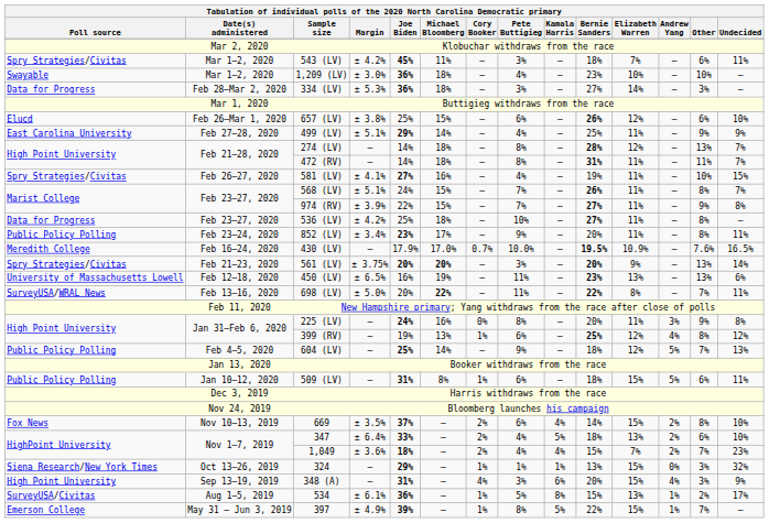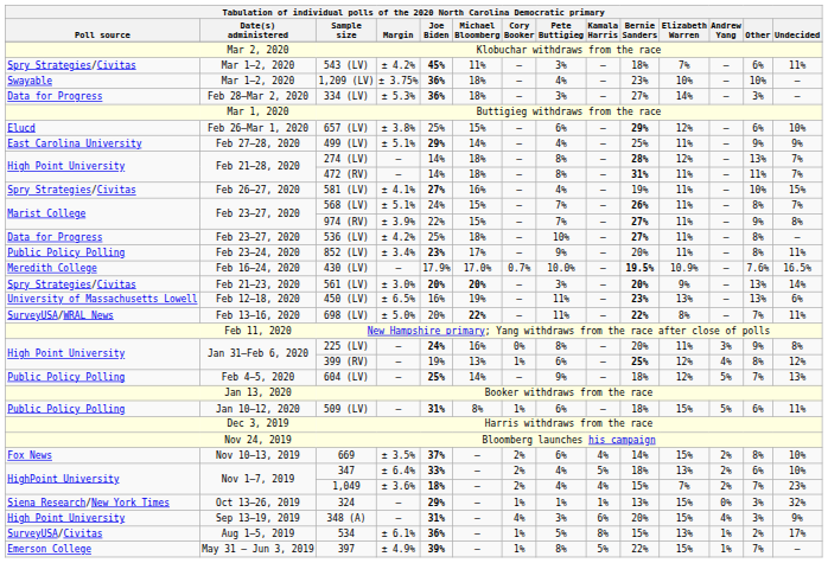 <table class="wikitable mw-collapsed mw-collapsible" style="font-size:90%;text-align:center;">
 <tr style="vertical-align:bottom; font-size:90%;">
 <th colspan="17">Tabulation of individual polls of the 2020 North Carolina Democratic primary</th>
 </tr>
 <tr valign=bottom style="font-size:90%;">
 <th>Poll source</th>
 <th>Date(s)<br>administered</th>
 <th>Sample<br>size</th>
 <th>Margin<br></th>
 <th>Joe<br>Biden</th>
 <th>Michael<br>Bloomberg</th>
 <th>Cory<br>Booker</th>
 <th>Pete<br>Buttigieg</th>
 <th>Kamala<br>Harris</th>
 <th>Bernie<br>Sanders</th>
 <th>Elizabeth<br>Warren</th>
 <th>Andrew<br>Yang</th>
 <th>Other</th>
 <th>Undecided</th>
 </tr>
 <tr>
 </tr>
 <tr style="background:lightyellow;">
 <td style="border-right-style:hidden;"></td>
 <td style="border-right-style:hidden;">Mar 2, 2020</td>
 <td colspan="13">Klobuchar withdraws from the race</td>
 </tr>
 <tr>
 <td style="text-align:left;"><a href='#'>Spry Strategies</a>/<a href='#'>Civitas</a></td>
 <td>Mar 1–2, 2020</td>
 <td>543 (LV)</td>
 <td>± 4.2%</td>
 <td><strong>45%</strong></td>
 <td>11%</td>
 <td>–</td>
 <td>3%</td>
 <td>–</td>
 <td>18%</td>
 <td>7%</td>
 <td>–</td>
 <td>6%</td>
 <td>11%</td>
 </tr>
 <tr>
 <td style="text-align:left;"><a href='#'>Swayable</a></td>
 <td>Mar 1–2, 2020</td>
 <td>1,209 (LV)</td>
-<td>± 3.0%</td>
+<td>± 3.75%</td>
 <td><strong>36%</strong></td>
 <td>18%</td>
 <td>–</td>
 <td>4%</td>
 <td>–</td>
 <td>23%</td>
 <td>10%</td>
 <td>–</td>
 <td>10%</td>
 <td>–</td>
 </tr>
 <tr>
 <td style="text-align:left;"><a href='#'>Data for Progress</a></td>
 <td>Feb 28–Mar 2, 2020</td>
 <td>334 (LV)</td>
 <td>± 5.3%</td>
 <td><strong>36%</strong></td>
 <td>18%</td>
 <td>–</td>
 <td>3%</td>
 <td>–</td>
 <td>27%</td>
 <td>14%</td>
 <td>–</td>
 <td>3%</td>
 <td>–</td>
 </tr>
 <tr style="background:lightyellow;">
 <td style="border-right-style:hidden;"></td>
 <td style="border-right-style:hidden;">Mar 1, 2020</td>
 <td colspan="13">Buttigieg withdraws from the race</td>
 </tr>
 <tr>
 <td style="text-align:left;"><a href='#'>Elucd</a></td>
 <td>Feb 26–Mar 1, 2020</td>
 <td>657 (LV)</td>
 <td>± 3.8%</td>
 <td>25%</td>
 <td>15%</td>
 <td>–</td>
 <td>6%</td>
 <td>–</td>
-<td><strong>26%</strong></td>
+<td><strong>29%</strong></td>
 <td>12%</td>
 <td>–</td>
 <td>6%</td>
 <td>10%</td>
 </tr>
 <tr>
 <td style="text-align:left;"><a href='#'>East Carolina University</a></td>
 <td>Feb 27–28, 2020</td>
 <td>499 (LV)</td>
 <td>± 5.1%</td>
 <td><strong>29%</strong></td>
 <td>14%</td>
 <td>–</td>
 <td>4%</td>
 <td>–</td>
 <td>25%</td>
 <td>11%</td>
 <td>–</td>
 <td>9%</td>
 <td>9%</td>
 </tr>
 <tr>
 <td rowspan=2 style="text-align:left;"><a href='#'>High Point University</a></td>
 <td rowspan=2>Feb 21–28, 2020</td>
 <td>274 (LV)</td>
 <td>–</td>
 <td>14%</td>
 <td>18%</td>
 <td>–</td>
 <td>8%</td>
 <td>–</td>
 <td><strong>28%</strong></td>
 <td>12%</td>
 <td>–</td>
 <td>13%</td>
 <td>7%</td>
 </tr>
 <tr>
 <td>472 (RV)</td>
 <td>–</td>
 <td>14%</td>
 <td>18%</td>
 <td>–</td>
 <td>8%</td>
 <td>–</td>
 <td><strong>31%</strong></td>
 <td>11%</td>
 <td>–</td>
 <td>11%</td>
 <td>7%</td>
 </tr>
 <tr>
 <td style="text-align:left;"><a href='#'>Spry Strategies</a>/<a href='#'>Civitas</a></td>
 <td>Feb 26–27, 2020</td>
 <td>581 (LV)</td>
 <td>± 4.1%</td>
 <td><strong>27%</strong></td>
 <td>16%</td>
 <td>–</td>
 <td>4%</td>
 <td>–</td>
 <td>19%</td>
 <td>11%</td>
 <td>–</td>
 <td>10%</td>
 <td>15%</td>
 </tr>
 <tr>
 <td rowspan=2 style="text-align:left;"><a href='#'>Marist College</a></td>
 <td rowspan=2>Feb 23–27, 2020</td>
 <td>568 (LV)</td>
 <td>± 5.1%</td>
 <td>24%</td>
 <td>15%</td>
 <td>–</td>
 <td>7%</td>
 <td>–</td>
 <td><strong>26%</strong></td>
 <td>11%</td>
 <td>–</td>
 <td>8%</td>
 <td>7%</td>
 </tr>
 <tr>
 <td>974 (RV)</td>
 <td>± 3.9%</td>
 <td>22%</td>
 <td>15%</td>
 <td>–</td>
 <td>7%</td>
 <td>–</td>
 <td><strong>27%</strong></td>
 <td>11%</td>
 <td>–</td>
 <td>9%</td>
 <td>8%</td>
 </tr>
 <tr>
 <td style="text-align:left;"><a href='#'>Data for Progress</a></td>
 <td>Feb 23–27, 2020</td>
 <td>536 (LV)</td>
 <td>± 4.2%</td>
 <td>25%</td>
 <td>18%</td>
 <td>–</td>
 <td>10%</td>
 <td>–</td>
 <td><strong>27%</strong></td>
 <td>11%</td>
 <td>–</td>
 <td>8%</td>
 <td>–</td>
 </tr>
 <tr>
 <td style="text-align:left;"><a href='#'>Public Policy Polling</a></td>
 <td>Feb 23–24, 2020</td>
 <td>852 (LV)</td>
 <td>± 3.4%</td>
 <td><strong>23%</strong></td>
 <td>17%</td>
 <td>–</td>
 <td>9%</td>
 <td>–</td>
 <td>20%</td>
 <td>11%</td>
 <td>–</td>
 <td>8%</td>
 <td>11%</td>
 </tr>
 <tr>
 <td style="text-align:left;"><a href='#'>Meredith College</a></td>
 <td>Feb 16–24, 2020</td>
 <td>430 (LV)</td>
 <td>–</td>
 <td>17.9%</td>
 <td>17.0%</td>
 <td>0.7%</td>
 <td>10.0%</td>
 <td>–</td>
 <td><strong>19.5%</strong></td>
 <td>10.9%</td>
 <td>–</td>
 <td>7.6%</td>
 <td>16.5%</td>
 </tr>
 <tr>
 <td style="text-align:left;"><a href='#'>Spry Strategies</a>/<a href='#'>Civitas</a></td>
 <td>Feb 21–23, 2020</td>
 <td>561 (LV)</td>
-<td>± 3.75%</td>
+<td>± 3.0%</td>
 <td><strong>20%</strong></td>
 <td><strong>20%</strong></td>
 <td>–</td>
 <td>3%</td>
 <td>–</td>
 <td><strong>20%</strong></td>
 <td>9%</td>
 <td>–</td>
 <td>13%</td>
 <td>14%</td>
 </tr>
 <tr>
 <td style="text-align:left;"><a href='#'>University of Massachusetts Lowell</a></td>
 <td>Feb 12–18, 2020</td>
 <td>450 (LV)</td>
 <td>± 6.5%</td>
 <td>16%</td>
 <td>19%</td>
 <td>–</td>
 <td>11%</td>
 <td>–</td>
 <td><strong>23%</strong></td>
 <td>13%</td>
 <td>–</td>
 <td>13%</td>
 <td>6%</td>
 </tr>
 <tr>
 <td style="text-align:left;"><a href='#'>SurveyUSA</a>/<a href='#'>WRAL News</a></td>
 <td>Feb 13–16, 2020</td>
 <td>698 (LV)</td>
 <td>± 5.0%</td>
 <td>20%</td>
 <td><strong>22%</strong></td>
 <td>–</td>
 <td>11%</td>
 <td>–</td>
 <td><strong>22%</strong></td>
 <td>8%</td>
 <td>–</td>
 <td>7%</td>
 <td>11%</td>
 </tr>
 <tr style="background:lightyellow;">
 <td style="border-right-style:hidden;"></td>
 <td style="border-right-style:hidden;">Feb 11, 2020</td>
 <td colspan="13"><a href='#'>New Hampshire primary</a>; Yang withdraws from the race after close of polls</td>
 </tr>
 <tr>
 <td rowspan=2 style="text-align:left;"><a href='#'>High Point University</a></td>
 <td rowspan=2>Jan 31–Feb 6, 2020</td>
 <td>225 (LV)</td>
 <td>–</td>
 <td><strong>24%</strong></td>
 <td>16%</td>
 <td>0%</td>
 <td>8%</td>
 <td>–</td>
 <td>20%</td>
 <td>11%</td>
 <td>3%</td>
 <td>9%</td>
 <td>8%</td>
 </tr>
 <tr>
 <td>399 (RV)</td>
 <td>–</td>
 <td>19%</td>
 <td>13%</td>
 <td>1%</td>
 <td>6%</td>
 <td>–</td>
 <td><strong>25%</strong></td>
 <td>12%</td>
 <td>4%</td>
 <td>8%</td>
 <td>12%</td>
 </tr>
 <tr>
 <td style="text-align:left;"><a href='#'>Public Policy Polling</a></td>
 <td>Feb 4–5, 2020</td>
 <td>604 (LV)</td>
 <td>–</td>
 <td><strong>25%</strong></td>
 <td>14%</td>
 <td>–</td>
 <td>9%</td>
 <td>–</td>
 <td>18%</td>
 <td>12%</td>
 <td>5%</td>
 <td>7%</td>
 <td>13%</td>
 </tr>
 <tr style="background:lightyellow;">
 <td style="border-right-style:hidden;"></td>
 <td style="border-right-style:hidden;">Jan 13, 2020</td>
 <td colspan="13">Booker withdraws from the race</td>
 </tr>
 <tr>
 <td style="text-align:left;"><a href='#'>Public Policy Polling</a></td>
 <td>Jan 10–12, 2020</td>
 <td>509 (LV)</td>
 <td>–</td>
 <td><strong>31%</strong></td>
 <td>8%</td>
 <td>1%</td>
 <td>6%</td>
 <td>–</td>
 <td>18%</td>
 <td>15%</td>
 <td>5%</td>
 <td>6%</td>
 <td>11%</td>
 </tr>
 <tr style="background:lightyellow;">
 <td style="border-right-style:hidden;"></td>
 <td style="border-right-style:hidden;">Dec 3, 2019</td>
 <td colspan="14">Harris withdraws from the race</td>
 </tr>
 <tr style="background:lightyellow;">
 <td style="border-right-style:hidden;"></td>
 <td style="border-right-style:hidden;">Nov 24, 2019</td>
 <td colspan="14">Bloomberg launches <a href='#'>his campaign</a></td>
 </tr>
 <tr>
 <td style="text-align:left;"><a href='#'>Fox News</a></td>
 <td>Nov 10–13, 2019</td>
 <td>669</td>
 <td>± 3.5%</td>
 <td><strong>37%</strong></td>
 <td>–</td>
 <td>2%</td>
 <td>6%</td>
 <td>4%</td>
 <td>14%</td>
 <td>15%</td>
 <td>2%</td>
 <td>8%</td>
 <td>10%</td>
 </tr>
 <tr>
 <td rowspan="2" style="text-align:left;"><a href='#'>HighPoint University</a></td>
 <td rowspan="2">Nov 1–7, 2019</td>
 <td>347</td>
 <td>± 6.4%</td>
 <td><strong>33%</strong></td>
 <td>–</td>
 <td>2%</td>
 <td>4%</td>
 <td>5%</td>
 <td>18%</td>
 <td>13%</td>
 <td>2%</td>
 <td>6%</td>
 <td>10%</td>
 </tr>
 <tr>
 <td>1,049</td>
 <td>± 3.6%</td>
 <td><strong>18%</strong></td>
 <td>–</td>
 <td>2%</td>
 <td>4%</td>
 <td>4%</td>
 <td>15%</td>
 <td>7%</td>
 <td>2%</td>
 <td>7%</td>
 <td>23%</td>
 </tr>
 <tr>
 <td style="text-align:left;"><a href='#'>Siena Research</a>/<a href='#'>New York Times</a></td>
 <td>Oct 13–26, 2019</td>
 <td>324</td>
 <td>–</td>
 <td><strong>29%</strong></td>
 <td>–</td>
 <td>1%</td>
 <td>1%</td>
 <td>1%</td>
 <td>13%</td>
 <td>15%</td>
 <td>0%</td>
 <td>3%</td>
 <td>32%</td>
 </tr>
 <tr>
 <td style="text-align:left;"><a href='#'>High Point University</a></td>
 <td>Sep 13–19, 2019</td>
 <td>348 (A)</td>
 <td>–</td>
 <td><strong>31%</strong></td>
 <td>–</td>
 <td>4%</td>
 <td>3%</td>
 <td>6%</td>
 <td>20%</td>
 <td>15%</td>
 <td>4%</td>
 <td>3%</td>
 <td>9%</td>
 </tr>
 <tr>
 <td style="text-align:left;"><a href='#'>SurveyUSA</a>/<a href='#'>Civitas</a></td>
 <td>Aug 1–5, 2019</td>
 <td>534</td>
 <td>± 6.1%</td>
 <td><strong>36%</strong></td>
 <td>–</td>
 <td>1%</td>
 <td>5%</td>
 <td>8%</td>
 <td>15%</td>
 <td>13%</td>
 <td>1%</td>
 <td>2%</td>
 <td>17%</td>
 </tr>
 <tr>
 <td style="text-align:left;"><a href='#'>Emerson College</a></td>
 <td>May 31 – Jun 3, 2019</td>
 <td>397</td>
 <td>± 4.9%</td>
 <td><strong>39%</strong></td>
 <td>–</td>
 <td>1%</td>
 <td>8%</td>
 <td>5%</td>
 <td>22%</td>
 <td>15%</td>
 <td>1%</td>
 <td>7%</td>
 <td>–</td>
 </tr>
 </table>
